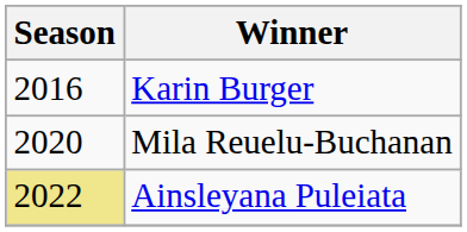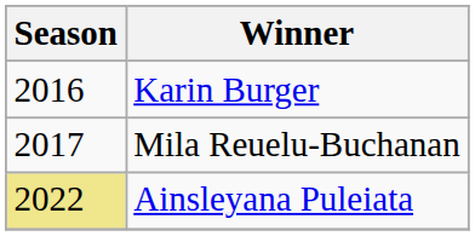 <table class="wikitable collapsible">
 <tr>
 <th>Season</th>
 <th>Winner</th>
 </tr>
 <tr>
 <td>2016</td>
 <td><a href='#'>Karin Burger</a></td>
 </tr>
 <tr>
-<td>2020</td>
+<td>2017</td>
 <td>Mila Reuelu-Buchanan</td>
 </tr>
 <tr>
 <td style="background: khaki;">2022</td>
 <td><a href='#'>Ainsleyana Puleiata</a></td>
 </tr>
 <tr>
 </tr>
 </table>
